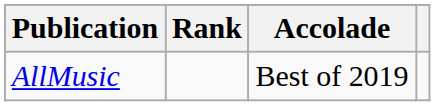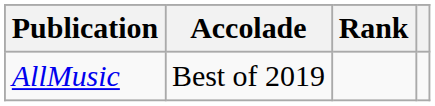 <table class="wikitable sortable">
 <tr>
 <th>Publication</th>
+<th>Accolade</th>
 <th>Rank</th>
-<th>Accolade</th>
 <th class="unsortable"></th>
 </tr>
 <tr>
 <td><em><a href='#'>AllMusic</a></em></td>
+<td>Best of 2019</td>
 <td></td>
-<td>Best of 2019</td>
 <td></td>
 </tr>
 </table>
